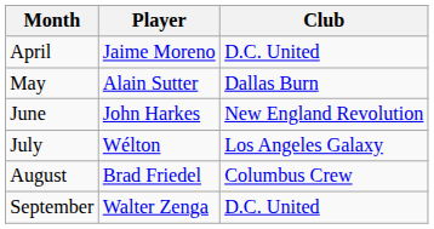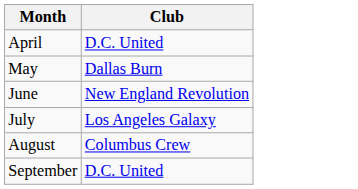 <table class="wikitable">
 <tr>
 <th>Month</th>
-<th>Player</th>
 <th>Club</th>
 </tr>
 <tr>
 <td>April</td>
-<td> <a href='#'>Jaime Moreno</a></td>
 <td><a href='#'>D.C. United</a></td>
 </tr>
 <tr>
 <td>May</td>
-<td> <a href='#'>Alain Sutter</a></td>
 <td><a href='#'>Dallas Burn</a></td>
 </tr>
 <tr>
 <td>June</td>
-<td> <a href='#'>John Harkes</a></td>
 <td><a href='#'>New England Revolution</a></td>
 </tr>
 <tr>
 <td>July</td>
-<td> <a href='#'>Wélton</a></td>
 <td><a href='#'>Los Angeles Galaxy</a></td>
 </tr>
 <tr>
 <td>August</td>
-<td> <a href='#'>Brad Friedel</a></td>
 <td><a href='#'>Columbus Crew</a></td>
 </tr>
 <tr>
 <td>September</td>
-<td> <a href='#'>Walter Zenga</a></td>
 <td><a href='#'>D.C. United</a></td>
 </tr>
 </table>
